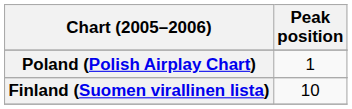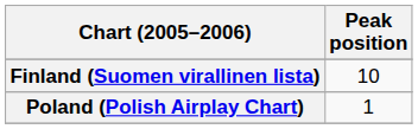 <table class="wikitable sortable plainrowheaders" style="text-align:center">
 <tr>
 <th>Chart (2005–2006)</th>
 <th>Peak<br>position</th>
+</tr>
+<tr>
+</tr>
+<tr>
+<th scope="row">Finland (<a href='#'>Suomen virallinen lista</a>)</th>
+<td>10</td>
+</tr>
+<tr>
+</tr>
+<tr>
 </tr>
 <tr>
 </tr>
 <tr>
 <th scope="row">Poland (<a href='#'>Polish Airplay Chart</a>)</th>
 <td>1</td>
 </tr>
 <tr>
 </tr>
-<tr>
-</tr>
-<tr>
-</tr>
-<tr>
-<th scope="row">Finland (<a href='#'>Suomen virallinen lista</a>)</th>
-<td>10</td>
-</tr>
-<tr>
-</tr>
 </table>
